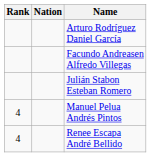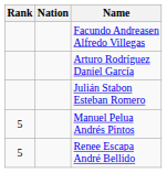 <table class="wikitable sortable" style="text-align:center">
 <tr>
 <th>Rank</th>
 <th>Nation</th>
 <th>Name</th>
 </tr>
 <tr>
 <td></td>
 <td align=left></td>
-<td align=left><a href='#'>Arturo Rodríguez</a><br><a href='#'>Daniel García</a></td>
+<td align=left><a href='#'>Facundo Andreasen</a><br><a href='#'>Alfredo Villegas</a></td>
 </tr>
 <tr>
 <td></td>
 <td align=left></td>
-<td align=left><a href='#'>Facundo Andreasen</a><br><a href='#'>Alfredo Villegas</a></td>
+<td align=left><a href='#'>Arturo Rodríguez</a><br><a href='#'>Daniel García</a></td>
 </tr>
 <tr>
 <td></td>
 <td align=left></td>
 <td align=left><a href='#'>Julián Stabon</a><br><a href='#'>Esteban Romero</a></td>
 </tr>
 <tr>
-<td>4</td>
+<td>5</td>
 <td align=left></td>
 <td align=left><a href='#'>Manuel Pelua</a><br><a href='#'>Andrés Pintos</a></td>
 </tr>
 <tr>
-<td>4</td>
+<td>5</td>
 <td align=left></td>
 <td align=left><a href='#'>Renee Escapa</a><br><a href='#'>André Bellido</a></td>
 </tr>
 </table>
